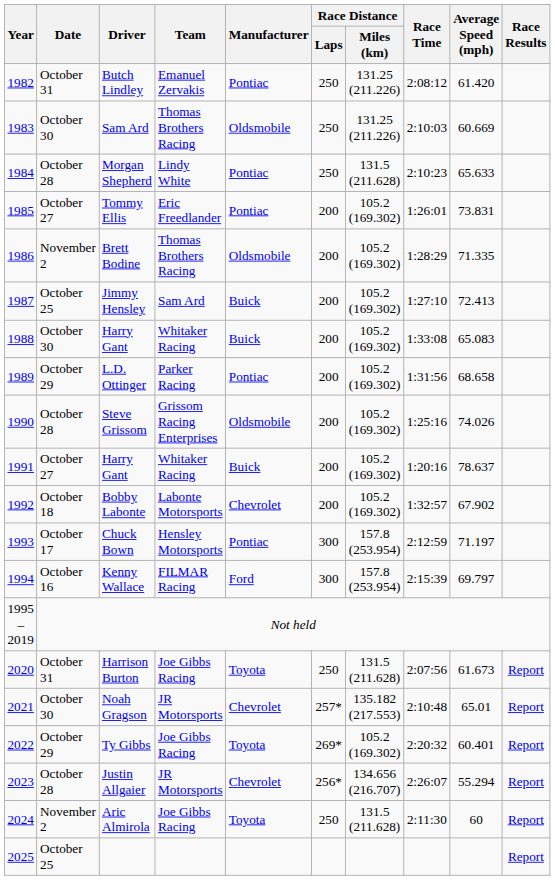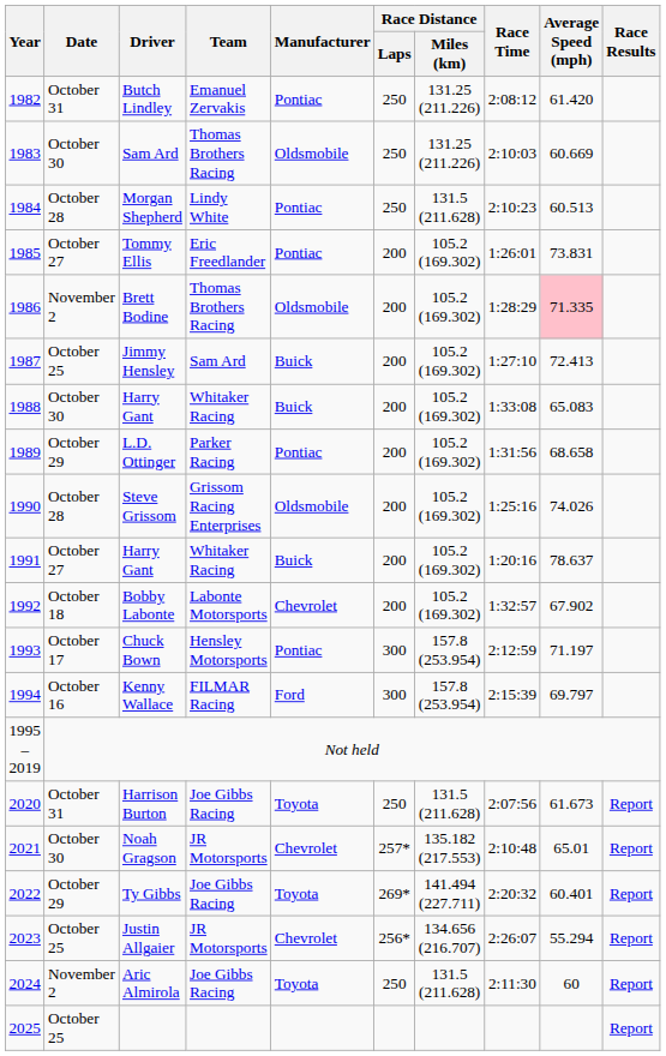 <table class="wikitable" style="font-size: 95%;">
 <tr>
 <th rowspan="2">Year</th>
 <th rowspan="2">Date</th>
 <th rowspan="2">Driver</th>
 <th rowspan="2">Team</th>
 <th rowspan="2">Manufacturer</th>
 <th colspan="2">Race Distance</th>
 <th rowspan="2">Race Time</th>
 <th rowspan="2">Average Speed<br>(mph)</th>
 <th rowspan="2">Race<br>Results</th>
 </tr>
 <tr>
 <th>Laps</th>
 <th>Miles (km)</th>
 </tr>
 <tr>
 <td><a href='#'>1982</a></td>
 <td>October 31</td>
 <td><a href='#'>Butch Lindley</a></td>
 <td><a href='#'>Emanuel Zervakis</a></td>
 <td><a href='#'>Pontiac</a></td>
 <td align="center">250</td>
 <td align="center">131.25 (211.226)</td>
 <td align="center">2:08:12</td>
 <td align="center">61.420</td>
 <td align="center"></td>
 </tr>
 <tr>
 <td><a href='#'>1983</a></td>
 <td>October 30</td>
 <td><a href='#'>Sam Ard</a></td>
 <td><a href='#'>Thomas Brothers Racing</a></td>
 <td><a href='#'>Oldsmobile</a></td>
 <td align="center">250</td>
 <td align="center">131.25 (211.226)</td>
 <td align="center">2:10:03</td>
 <td align="center">60.669</td>
 <td align="center"></td>
 </tr>
 <tr>
 <td><a href='#'>1984</a></td>
 <td>October 28</td>
 <td><a href='#'>Morgan Shepherd</a></td>
 <td><a href='#'>Lindy White</a></td>
 <td><a href='#'>Pontiac</a></td>
 <td align="center">250</td>
 <td align="center">131.5 (211.628)</td>
 <td align="center">2:10:23</td>
-<td align="center">65.633</td>
+<td align="center">60.513</td>
 <td align="center"></td>
 </tr>
 <tr>
 <td><a href='#'>1985</a></td>
 <td>October 27</td>
 <td><a href='#'>Tommy Ellis</a></td>
 <td><a href='#'>Eric Freedlander</a></td>
 <td><a href='#'>Pontiac</a></td>
 <td align="center">200</td>
 <td align="center">105.2 (169.302)</td>
 <td align="center">1:26:01</td>
 <td align="center">73.831</td>
 <td align="center"></td>
 </tr>
 <tr>
 <td><a href='#'>1986</a></td>
 <td>November 2</td>
 <td><a href='#'>Brett Bodine</a></td>
 <td><a href='#'>Thomas Brothers Racing</a></td>
 <td><a href='#'>Oldsmobile</a></td>
 <td align="center">200</td>
 <td align="center">105.2 (169.302)</td>
 <td align="center">1:28:29</td>
-<td align="center">71.335</td>
+<td align="center" style="background: pink;">71.335</td>
 <td align="center"></td>
 </tr>
 <tr>
 <td><a href='#'>1987</a></td>
 <td>October 25</td>
 <td><a href='#'>Jimmy Hensley</a></td>
 <td><a href='#'>Sam Ard</a></td>
 <td><a href='#'>Buick</a></td>
 <td align="center">200</td>
 <td align="center">105.2 (169.302)</td>
 <td align="center">1:27:10</td>
 <td align="center">72.413</td>
 <td align="center"></td>
 </tr>
 <tr>
 <td><a href='#'>1988</a></td>
 <td>October 30</td>
 <td><a href='#'>Harry Gant</a></td>
 <td><a href='#'>Whitaker Racing</a></td>
 <td><a href='#'>Buick</a></td>
 <td align="center">200</td>
 <td align="center">105.2 (169.302)</td>
 <td align="center">1:33:08</td>
 <td align="center">65.083</td>
 <td align="center"></td>
 </tr>
 <tr>
 <td><a href='#'>1989</a></td>
 <td>October 29</td>
 <td><a href='#'>L.D. Ottinger</a></td>
 <td><a href='#'>Parker Racing</a></td>
 <td><a href='#'>Pontiac</a></td>
 <td align="center">200</td>
 <td align="center">105.2 (169.302)</td>
 <td align="center">1:31:56</td>
 <td align="center">68.658</td>
 <td align="center"></td>
 </tr>
 <tr>
 <td><a href='#'>1990</a></td>
 <td>October 28</td>
 <td><a href='#'>Steve Grissom</a></td>
 <td><a href='#'>Grissom Racing Enterprises</a></td>
 <td><a href='#'>Oldsmobile</a></td>
 <td align="center">200</td>
 <td align="center">105.2 (169.302)</td>
 <td align="center">1:25:16</td>
 <td align="center">74.026</td>
 <td align="center"></td>
 </tr>
 <tr>
 <td><a href='#'>1991</a></td>
 <td>October 27</td>
 <td><a href='#'>Harry Gant</a></td>
 <td><a href='#'>Whitaker Racing</a></td>
 <td><a href='#'>Buick</a></td>
 <td align="center">200</td>
 <td align="center">105.2 (169.302)</td>
 <td align="center">1:20:16</td>
 <td align="center">78.637</td>
 <td align="center"></td>
 </tr>
 <tr>
 <td><a href='#'>1992</a></td>
 <td>October 18</td>
 <td><a href='#'>Bobby Labonte</a></td>
 <td><a href='#'>Labonte Motorsports</a></td>
 <td><a href='#'>Chevrolet</a></td>
 <td align="center">200</td>
 <td align="center">105.2 (169.302)</td>
 <td align="center">1:32:57</td>
 <td align="center">67.902</td>
 <td align="center"></td>
 </tr>
 <tr>
 <td><a href='#'>1993</a></td>
 <td>October 17</td>
 <td><a href='#'>Chuck Bown</a></td>
 <td><a href='#'>Hensley Motorsports</a></td>
 <td><a href='#'>Pontiac</a></td>
 <td align="center">300</td>
 <td align="center">157.8 (253.954)</td>
 <td align="center">2:12:59</td>
 <td align="center">71.197</td>
 <td align="center"></td>
 </tr>
 <tr>
 <td><a href='#'>1994</a></td>
 <td>October 16</td>
 <td><a href='#'>Kenny Wallace</a></td>
 <td><a href='#'>FILMAR Racing</a></td>
 <td><a href='#'>Ford</a></td>
 <td align="center">300</td>
 <td align="center">157.8 (253.954)</td>
 <td align="center">2:15:39</td>
 <td align="center">69.797</td>
 <td align="center"></td>
 </tr>
 <tr>
 <td align=center>1995<br>–<br>2019</td>
 <td colspan=9 align=center><em>Not held</em></td>
 </tr>
 <tr>
 <td><a href='#'>2020</a></td>
 <td>October 31</td>
 <td><a href='#'>Harrison Burton</a></td>
 <td><a href='#'>Joe Gibbs Racing</a></td>
 <td><a href='#'>Toyota</a></td>
 <td align="center">250</td>
 <td align="center">131.5 (211.628)</td>
 <td align="center">2:07:56</td>
 <td align="center">61.673</td>
 <td align="center"><a href='#'>Report</a></td>
 </tr>
 <tr>
 <td><a href='#'>2021</a></td>
 <td>October 30</td>
 <td><a href='#'>Noah Gragson</a></td>
 <td><a href='#'>JR Motorsports</a></td>
 <td><a href='#'>Chevrolet</a></td>
 <td align="center">257*</td>
 <td align="center">135.182 (217.553)</td>
 <td align="center">2:10:48</td>
 <td align="center">65.01</td>
 <td align="center"><a href='#'>Report</a></td>
 </tr>
 <tr>
 <td><a href='#'>2022</a></td>
 <td>October 29</td>
 <td><a href='#'>Ty Gibbs</a></td>
 <td><a href='#'>Joe Gibbs Racing</a></td>
 <td><a href='#'>Toyota</a></td>
 <td align="center">269*</td>
-<td align="center">105.2 (169.302)</td>
+<td align="center">141.494 (227.711)</td>
 <td align="center">2:20:32</td>
 <td align="center">60.401</td>
 <td align="center"><a href='#'>Report</a></td>
 </tr>
 <tr>
 <td><a href='#'>2023</a></td>
-<td>October 28</td>
+<td>October 25</td>
 <td><a href='#'>Justin Allgaier</a></td>
 <td><a href='#'>JR Motorsports</a></td>
 <td><a href='#'>Chevrolet</a></td>
 <td align="center">256*</td>
 <td align="center">134.656 (216.707)</td>
 <td align="center">2:26:07</td>
 <td align="center">55.294</td>
 <td align="center"><a href='#'>Report</a></td>
 </tr>
 <tr>
 <td><a href='#'>2024</a></td>
 <td>November 2</td>
 <td><a href='#'>Aric Almirola</a></td>
 <td><a href='#'>Joe Gibbs Racing</a></td>
 <td><a href='#'>Toyota</a></td>
 <td align="center">250</td>
 <td align="center">131.5 (211.628)</td>
 <td align="center">2:11:30</td>
 <td align="center">60</td>
 <td align="center"><a href='#'>Report</a></td>
 </tr>
 <tr>
 <td><a href='#'>2025</a></td>
 <td>October 25</td>
 <td></td>
 <td></td>
 <td></td>
 <td align="center"></td>
 <td align="center"></td>
 <td align="center"></td>
 <td align="center"></td>
 <td align="center"><a href='#'>Report</a></td>
 </tr>
 </table>
